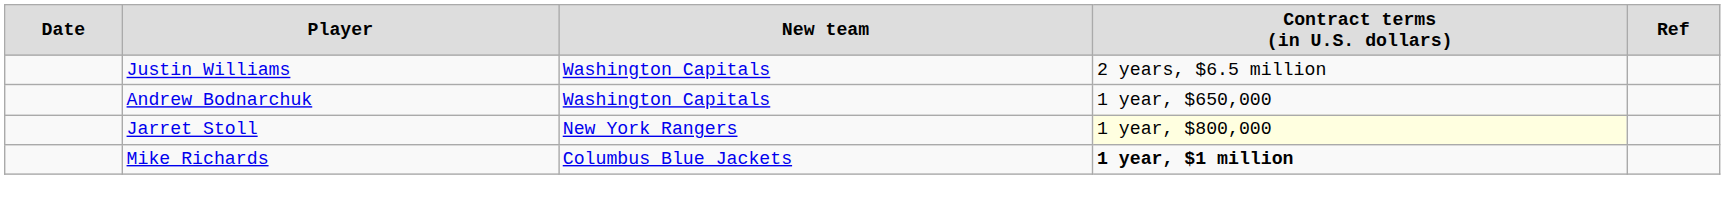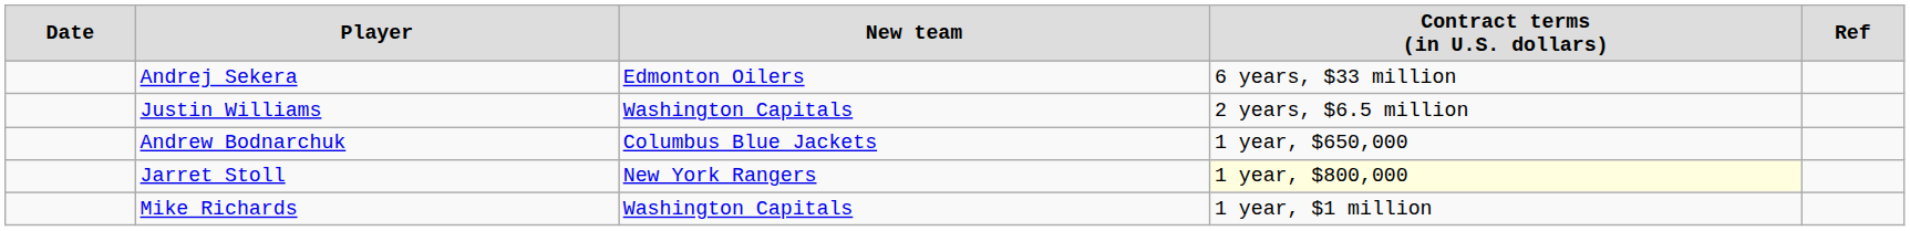 <table class="wikitable" width=97%>
 <tr align="center" bgcolor="#dddddd">
 <td><strong>Date</strong></td>
 <td><strong>Player</strong></td>
 <td><strong>New team</strong></td>
 <td><strong>Contract terms</strong><br><strong>(in U.S. dollars)</strong></td>
 <td><strong>Ref</strong></td>
+</tr>
+<tr>
+<td></td>
+<td><a href='#'>Andrej Sekera</a></td>
+<td><a href='#'>Edmonton Oilers</a></td>
+<td>6 years, $33 million</td>
+<td></td>
 </tr>
 <tr>
 <td></td>
 <td><a href='#'>Justin Williams</a></td>
 <td><a href='#'>Washington Capitals</a></td>
 <td>2 years, $6.5 million</td>
 <td></td>
 </tr>
 <tr>
 <td></td>
 <td><a href='#'>Andrew Bodnarchuk</a></td>
-<td><a href='#'>Washington Capitals</a></td>
+<td><a href='#'>Columbus Blue Jackets</a></td>
 <td>1 year, $650,000</td>
 <td></td>
 </tr>
 <tr>
 <td></td>
 <td><a href='#'>Jarret Stoll</a></td>
 <td><a href='#'>New York Rangers</a></td>
 <td style="background: lightyellow;">1 year, $800,000</td>
 <td></td>
 </tr>
 <tr>
 <td></td>
 <td><a href='#'>Mike Richards</a></td>
-<td><a href='#'>Columbus Blue Jackets</a></td>
-<td><strong>1 year, $1 million</strong></td>
+<td><a href='#'>Washington Capitals</a></td>
+<td>1 year, $1 million</td>
 <td></td>
 </tr>
 </table>
